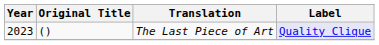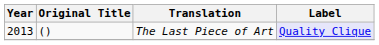 <table class="wikitable sortable" border="2">
 <tr>
 <th scope="col">Year</th>
 <th scope="col">Original Title</th>
 <th scope="col">Translation</th>
 <th scope="col">Label</th>
 </tr>
 <tr>
-<td>2023</td>
+<td>2013</td>
 <td><em></em> ()</td>
 <td><em>The Last Piece of Art</em></td>
 <td style="background: lavender;"><a href='#'>Quality Clique</a></td>
 </tr>
 <tr>
 </tr>
 </table>
